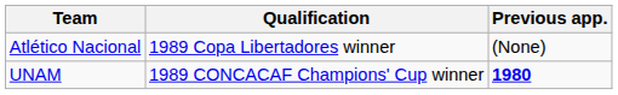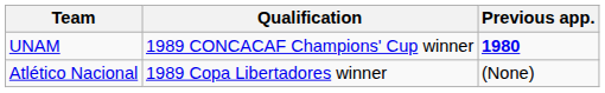 <table class="wikitable">
 <tr>
 <th>Team</th>
 <th>Qualification</th>
 <th>Previous app.</th>
 </tr>
 <tr>
+<td> <a href='#'>UNAM</a></td>
+<td><a href='#'>1989 CONCACAF Champions' Cup</a> winner</td>
+<td><strong><a href='#'>1980</a></strong></td>
+</tr>
+<tr>
 <td> <a href='#'>Atlético Nacional</a></td>
 <td><a href='#'>1989 Copa Libertadores</a> winner</td>
 <td>(None)</td>
 </tr>
-<tr>
-<td> <a href='#'>UNAM</a></td>
-<td><a href='#'>1989 CONCACAF Champions' Cup</a> winner</td>
-<td><strong><a href='#'>1980</a></strong></td>
-</tr>
 </table>
